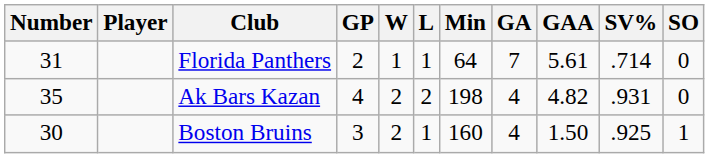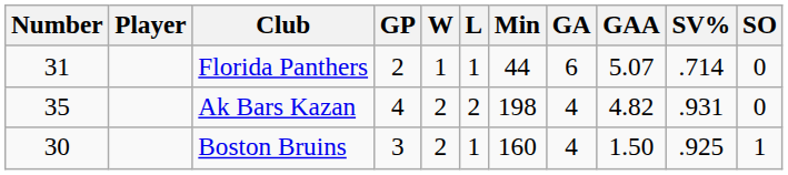 <table class="wikitable sortable" style="text-align: center;">
 <tr>
 <th>Number</th>
 <th>Player</th>
 <th>Club</th>
 <th>GP</th>
 <th>W</th>
 <th>L</th>
 <th>Min</th>
 <th>GA</th>
 <th>GAA</th>
 <th>SV%</th>
 <th>SO</th>
 </tr>
 <tr>
 <td>31</td>
 <td align="left"></td>
 <td align="left"><a href='#'>Florida Panthers</a></td>
 <td>2</td>
 <td>1</td>
 <td>1</td>
-<td>64</td>
-<td>7</td>
-<td>5.61</td>
+<td>44</td>
+<td>6</td>
+<td>5.07</td>
 <td>.714</td>
 <td>0</td>
 </tr>
 <tr>
 <td>35</td>
 <td align="left"></td>
 <td align="left"><a href='#'>Ak Bars Kazan</a></td>
 <td>4</td>
 <td>2</td>
 <td>2</td>
 <td>198</td>
 <td>4</td>
 <td>4.82</td>
 <td>.931</td>
 <td>0</td>
 </tr>
 <tr>
 <td>30</td>
 <td align="left"></td>
 <td align="left"><a href='#'>Boston Bruins</a></td>
 <td>3</td>
 <td>2</td>
 <td>1</td>
 <td>160</td>
 <td>4</td>
 <td>1.50</td>
 <td>.925</td>
 <td>1</td>
 </tr>
 </table>
